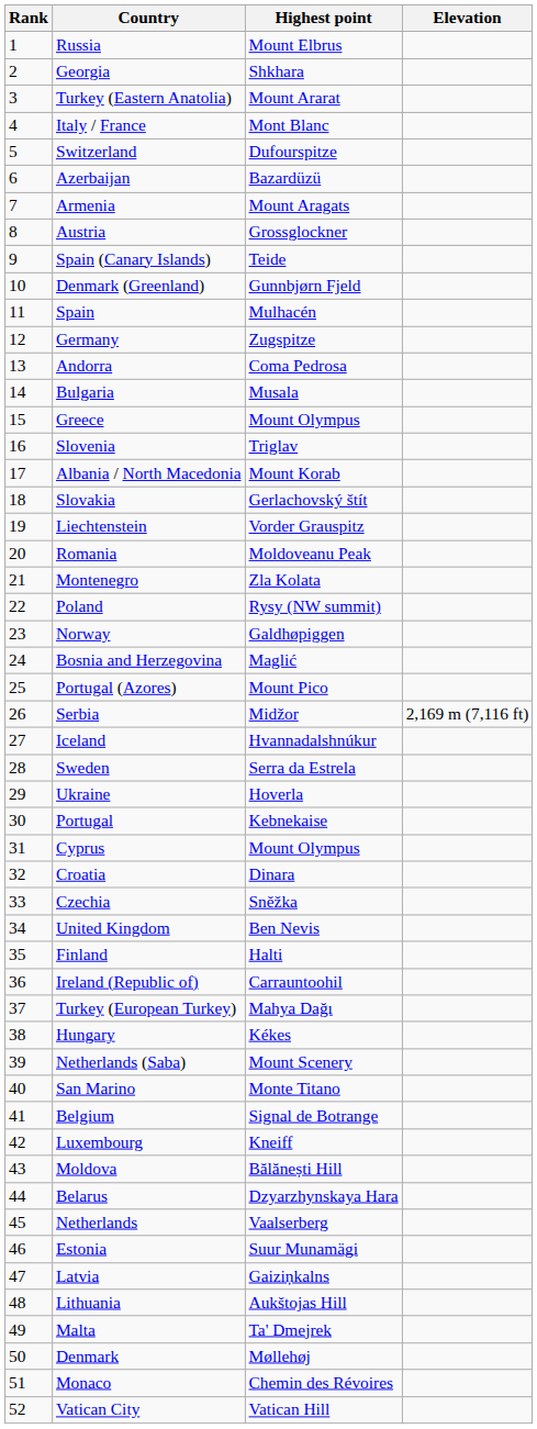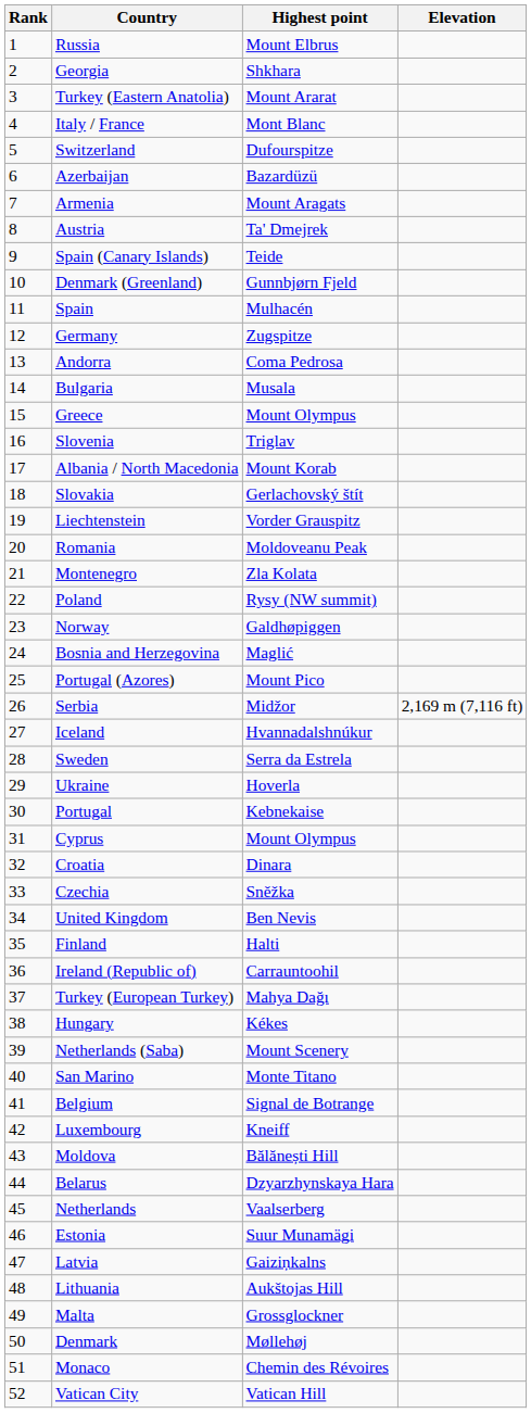 <table class="wikitable sortable">
 <tr>
 <th scope"col" data-sort-type="number">Rank</th>
 <th scope"col">Country</th>
 <th scope"col">Highest point</th>
 <th scope"col" data-sort-type="number">Elevation</th>
 </tr>
 <tr>
 <td>1</td>
 <td align="left"> <a href='#'>Russia</a></td>
 <td align="left"><a href='#'>Mount Elbrus</a></td>
 <td></td>
 </tr>
 <tr>
 <td>2</td>
 <td align="left"> <a href='#'>Georgia</a></td>
 <td align="left"><a href='#'>Shkhara</a></td>
 <td></td>
 </tr>
 <tr>
 <td>3</td>
 <td align="left"> <a href='#'>Turkey</a> (<a href='#'>Eastern Anatolia</a>)</td>
 <td align="left"><a href='#'>Mount Ararat</a></td>
 <td></td>
 </tr>
 <tr>
 <td>4</td>
 <td align="left"> <a href='#'>Italy</a> /  <a href='#'>France</a></td>
 <td align="left"><a href='#'>Mont Blanc</a></td>
 <td></td>
 </tr>
 <tr>
 <td>5</td>
 <td align="left"> <a href='#'>Switzerland</a></td>
 <td align="left"><a href='#'>Dufourspitze</a></td>
 <td></td>
 </tr>
 <tr>
 <td>6</td>
 <td align="left"> <a href='#'>Azerbaijan</a></td>
 <td align="left"><a href='#'>Bazardüzü</a></td>
 <td></td>
 </tr>
 <tr>
 <td>7</td>
 <td align="left"> <a href='#'>Armenia</a></td>
 <td align="left"><a href='#'>Mount Aragats</a></td>
 <td></td>
 </tr>
 <tr>
 <td>8</td>
 <td align="left"> <a href='#'>Austria</a></td>
-<td align="left"><a href='#'>Grossglockner</a></td>
+<td align="left"><a href='#'>Ta' Dmejrek</a></td>
 <td></td>
 </tr>
 <tr>
 <td>9</td>
 <td align="left"> <a href='#'>Spain</a> (<a href='#'>Canary Islands</a>)</td>
 <td align="left"><a href='#'>Teide</a></td>
 <td></td>
 </tr>
 <tr>
 <td>10</td>
 <td align="left"> <a href='#'>Denmark</a> (<a href='#'>Greenland</a>)</td>
 <td align="left"><a href='#'>Gunnbjørn Fjeld</a></td>
 <td></td>
 </tr>
 <tr>
 <td>11</td>
 <td align="left"> <a href='#'>Spain</a></td>
 <td align="left"><a href='#'>Mulhacén</a></td>
 <td></td>
 </tr>
 <tr>
 <td>12</td>
 <td align="left"> <a href='#'>Germany</a></td>
 <td align="left"><a href='#'>Zugspitze</a></td>
 <td></td>
 </tr>
 <tr>
 <td>13</td>
 <td align="left"> <a href='#'>Andorra</a></td>
 <td align="left"><a href='#'>Coma Pedrosa</a></td>
 <td></td>
 </tr>
 <tr>
 <td>14</td>
 <td align="left"> <a href='#'>Bulgaria</a></td>
 <td align="left"><a href='#'>Musala</a></td>
 <td></td>
 </tr>
 <tr>
 <td>15</td>
 <td align="left"> <a href='#'>Greece</a></td>
 <td align="left"><a href='#'>Mount Olympus</a></td>
 <td></td>
 </tr>
 <tr>
 <td>16</td>
 <td align="left"> <a href='#'>Slovenia</a></td>
 <td align="left"><a href='#'>Triglav</a></td>
 <td></td>
 </tr>
 <tr>
 <td>17</td>
 <td align="left" align="left"> <a href='#'>Albania</a> /  <a href='#'>North Macedonia</a></td>
 <td><a href='#'>Mount Korab</a></td>
 <td></td>
 </tr>
 <tr>
 <td>18</td>
 <td align="left"> <a href='#'>Slovakia</a></td>
 <td align="left"><a href='#'>Gerlachovský štít</a></td>
 <td></td>
 </tr>
 <tr>
 <td>19</td>
 <td align="left"> <a href='#'>Liechtenstein</a></td>
 <td align="left"><a href='#'>Vorder Grauspitz</a></td>
 <td></td>
 </tr>
 <tr>
 <td>20</td>
 <td align="left"> <a href='#'>Romania</a></td>
 <td align="left"><a href='#'>Moldoveanu Peak</a></td>
 <td></td>
 </tr>
 <tr>
 <td>21</td>
 <td align="left"> <a href='#'>Montenegro</a></td>
 <td align="left"><a href='#'>Zla Kolata</a></td>
 <td></td>
 </tr>
 <tr>
 <td>22</td>
 <td align="left"> <a href='#'>Poland</a></td>
 <td align="left"><a href='#'>Rysy (NW summit)</a></td>
 <td></td>
 </tr>
 <tr>
 <td>23</td>
 <td align="left"> <a href='#'>Norway</a></td>
 <td align="left"><a href='#'>Galdhøpiggen</a></td>
 <td></td>
 </tr>
 <tr>
 <td>24</td>
 <td align="left"> <a href='#'>Bosnia and Herzegovina</a></td>
 <td align="left"><a href='#'>Maglić</a></td>
 <td></td>
 </tr>
 <tr>
 <td>25</td>
 <td align="left"> <a href='#'>Portugal</a> (<a href='#'>Azores</a>)</td>
 <td align="left"><a href='#'>Mount Pico</a></td>
 <td></td>
 </tr>
 <tr>
 <td>26</td>
 <td align="left"> <a href='#'>Serbia</a></td>
 <td align="left"><a href='#'>Midžor</a></td>
 <td>2,169 m (7,116 ft)</td>
 </tr>
 <tr>
 <td>27</td>
 <td align="left"> <a href='#'>Iceland</a></td>
 <td align="left"><a href='#'>Hvannadalshnúkur</a></td>
 <td></td>
 </tr>
 <tr>
 <td>28</td>
 <td align="left"> <a href='#'>Sweden</a></td>
 <td align="left"><a href='#'>Serra da Estrela</a></td>
 <td></td>
 </tr>
 <tr>
 <td>29</td>
 <td align="left"> <a href='#'>Ukraine</a></td>
 <td align="left"><a href='#'>Hoverla</a></td>
 <td></td>
 </tr>
 <tr>
 <td>30</td>
 <td align="left"> <a href='#'>Portugal</a></td>
 <td align="left"><a href='#'>Kebnekaise</a></td>
 <td></td>
 </tr>
 <tr>
 <td>31</td>
 <td align="left"> <a href='#'>Cyprus</a></td>
 <td align="left"><a href='#'>Mount Olympus</a></td>
 <td></td>
 </tr>
 <tr>
 <td>32</td>
 <td align="left"> <a href='#'>Croatia</a></td>
 <td align="left"><a href='#'>Dinara</a></td>
 <td></td>
 </tr>
 <tr>
 <td>33</td>
 <td align="left"> <a href='#'>Czechia</a></td>
 <td align="left"><a href='#'>Sněžka</a></td>
 <td></td>
 </tr>
 <tr>
 <td>34</td>
 <td align="left"> <a href='#'>United Kingdom</a></td>
 <td align="left"><a href='#'>Ben Nevis</a></td>
 <td></td>
 </tr>
 <tr>
 <td>35</td>
 <td align="left"> <a href='#'>Finland</a></td>
 <td align="left"><a href='#'>Halti</a></td>
 <td></td>
 </tr>
 <tr>
 <td>36</td>
 <td data-sort-value="Ireland" align="left"> <a href='#'>Ireland (Republic of)</a></td>
 <td align="left"><a href='#'>Carrauntoohil</a></td>
 <td></td>
 </tr>
 <tr>
 <td>37</td>
 <td align="left"> <a href='#'>Turkey</a> (<a href='#'>European Turkey</a>)</td>
 <td align="left"><a href='#'>Mahya Dağı</a></td>
 <td></td>
 </tr>
 <tr>
 <td>38</td>
 <td align="left"> <a href='#'>Hungary</a></td>
 <td align="left"><a href='#'>Kékes</a></td>
 <td></td>
 </tr>
 <tr>
 <td>39</td>
 <td align="left"> <a href='#'>Netherlands</a> (<a href='#'>Saba</a>)</td>
 <td align="left"><a href='#'>Mount Scenery</a></td>
 <td></td>
 </tr>
 <tr>
 <td>40</td>
 <td align="left"> <a href='#'>San Marino</a></td>
 <td align="left"><a href='#'>Monte Titano</a></td>
 <td></td>
 </tr>
 <tr>
 <td>41</td>
 <td align="left"> <a href='#'>Belgium</a></td>
 <td align="left"><a href='#'>Signal de Botrange</a></td>
 <td></td>
 </tr>
 <tr>
 <td>42</td>
 <td align="left"> <a href='#'>Luxembourg</a></td>
 <td align="left"><a href='#'>Kneiff</a></td>
 <td></td>
 </tr>
 <tr>
 <td>43</td>
 <td align="left"> <a href='#'>Moldova</a></td>
 <td align="left"><a href='#'>Bălănești Hill</a></td>
 <td></td>
 </tr>
 <tr>
 <td>44</td>
 <td align="left"> <a href='#'>Belarus</a></td>
 <td align="left"><a href='#'>Dzyarzhynskaya Hara</a></td>
 <td></td>
 </tr>
 <tr>
 <td>45</td>
 <td align="left"> <a href='#'>Netherlands</a></td>
 <td align="left"><a href='#'>Vaalserberg</a></td>
 <td></td>
 </tr>
 <tr>
 <td>46</td>
 <td align="left"> <a href='#'>Estonia</a></td>
 <td align="left"><a href='#'>Suur Munamägi</a></td>
 <td></td>
 </tr>
 <tr>
 <td>47</td>
 <td align="left"> <a href='#'>Latvia</a></td>
 <td align="left"><a href='#'>Gaiziņkalns</a></td>
 <td></td>
 </tr>
 <tr>
 <td>48</td>
 <td align="left"> <a href='#'>Lithuania</a></td>
 <td align="left"><a href='#'>Aukštojas Hill</a></td>
 <td></td>
 </tr>
 <tr>
 <td>49</td>
 <td align="left"> <a href='#'>Malta</a></td>
-<td align="left"><a href='#'>Ta' Dmejrek</a></td>
+<td align="left"><a href='#'>Grossglockner</a></td>
 <td></td>
 </tr>
 <tr>
 <td>50</td>
 <td align="left"> <a href='#'>Denmark</a></td>
 <td align="left"><a href='#'>Møllehøj</a></td>
 <td></td>
 </tr>
 <tr>
 <td>51</td>
 <td align="left"> <a href='#'>Monaco</a></td>
 <td align="left"><a href='#'>Chemin des Révoires</a></td>
 <td></td>
 </tr>
 <tr>
 <td>52</td>
 <td align="left"> <a href='#'>Vatican City</a></td>
 <td align="left"><a href='#'>Vatican Hill</a></td>
 <td></td>
 </tr>
 </table>
